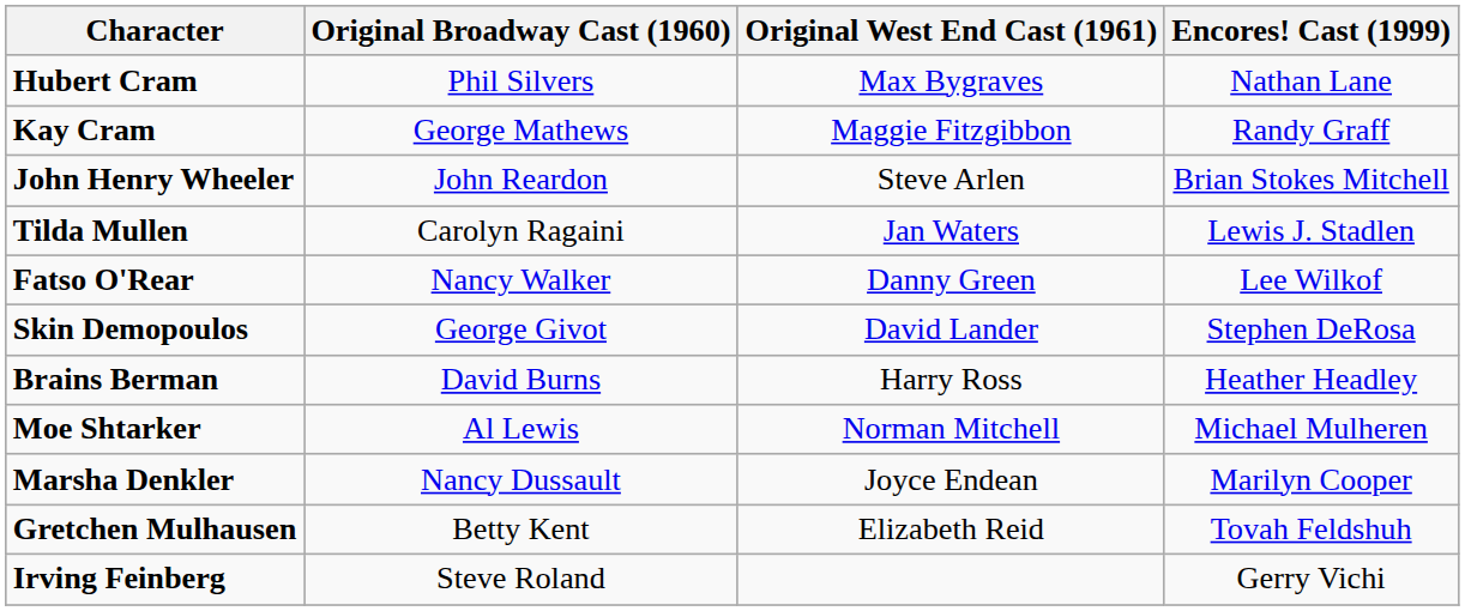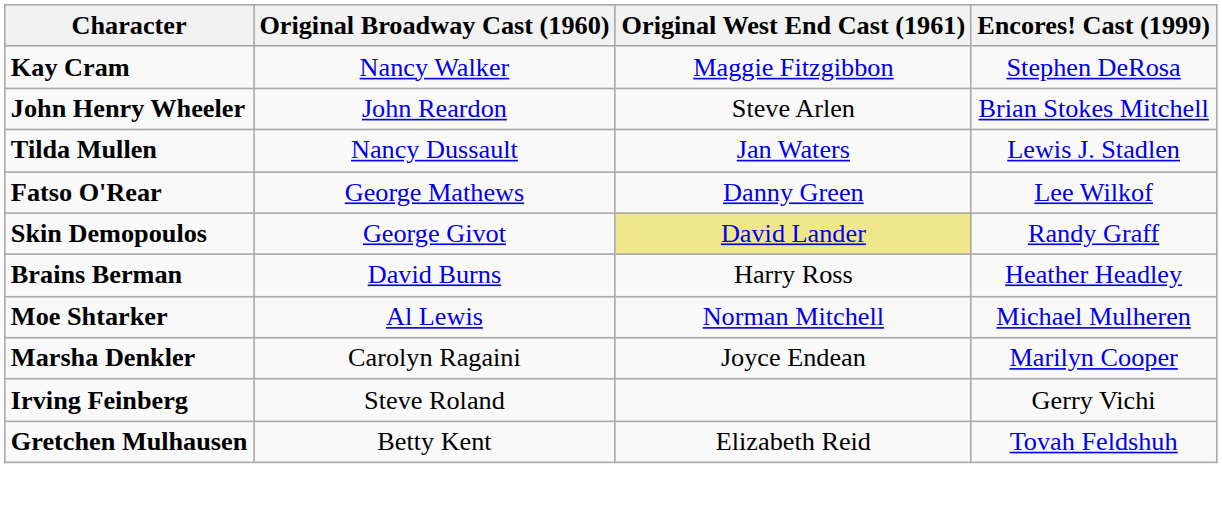 <table class="wikitable">
 <tr>
 <th scope="col">Character</th>
 <th scope="col">Original Broadway Cast (1960)</th>
 <th scope="col">Original West End Cast (1961)</th>
 <th scope="col">Encores! Cast (1999)</th>
 </tr>
 <tr>
-<td scope="row"><strong>Hubert Cram</strong></td>
-<td style="text-align:center;"><a href='#'>Phil Silvers</a></td>
-<td style="text-align:center;"><a href='#'>Max Bygraves</a></td>
-<td style="text-align:center;"><a href='#'>Nathan Lane</a></td>
-</tr>
-<tr>
 <td scope="row"><strong>Kay Cram</strong></td>
-<td style="text-align:center;"><a href='#'>George Mathews</a></td>
+<td style="text-align:center;"><a href='#'>Nancy Walker</a></td>
 <td style="text-align:center;"><a href='#'>Maggie Fitzgibbon</a></td>
-<td style="text-align:center;"><a href='#'>Randy Graff</a></td>
+<td style="text-align:center;"><a href='#'>Stephen DeRosa</a></td>
 </tr>
 <tr>
 <td scope="row"><strong>John Henry Wheeler</strong></td>
 <td style="text-align:center;"><a href='#'>John Reardon</a></td>
 <td style="text-align:center;">Steve Arlen</td>
 <td style="text-align:center;"><a href='#'>Brian Stokes Mitchell</a></td>
 </tr>
 <tr>
 <td scope="row"><strong>Tilda Mullen</strong></td>
-<td style="text-align:center;">Carolyn Ragaini</td>
+<td style="text-align:center;"><a href='#'>Nancy Dussault</a></td>
 <td style="text-align:center;"><a href='#'>Jan Waters</a></td>
 <td style="text-align:center;"><a href='#'>Lewis J. Stadlen</a></td>
 </tr>
 <tr>
 <td scope="row"><strong>Fatso O'Rear</strong></td>
-<td style="text-align:center;"><a href='#'>Nancy Walker</a></td>
+<td style="text-align:center;"><a href='#'>George Mathews</a></td>
 <td style="text-align:center;"><a href='#'>Danny Green</a></td>
 <td style="text-align:center;"><a href='#'>Lee Wilkof</a></td>
 </tr>
 <tr>
 <td scope="row"><strong>Skin Demopoulos</strong></td>
 <td style="text-align:center;"><a href='#'>George Givot</a></td>
-<td style="text-align:center;"><a href='#'>David Lander</a></td>
-<td style="text-align:center;"><a href='#'>Stephen DeRosa</a></td>
+<td style="background: khaki; text-align:center;"><a href='#'>David Lander</a></td>
+<td style="text-align:center;"><a href='#'>Randy Graff</a></td>
 </tr>
 <tr>
 <td scope="row"><strong>Brains Berman</strong></td>
 <td style="text-align:center;"><a href='#'>David Burns</a></td>
 <td style="text-align:center;">Harry Ross</td>
 <td style="text-align:center;"><a href='#'>Heather Headley</a></td>
 </tr>
 <tr>
 <td scope="row"><strong>Moe Shtarker</strong></td>
 <td style="text-align:center;"><a href='#'>Al Lewis</a></td>
 <td style="text-align:center;"><a href='#'>Norman Mitchell</a></td>
 <td style="text-align:center;"><a href='#'>Michael Mulheren</a></td>
 </tr>
 <tr>
 <td scope="row"><strong>Marsha Denkler</strong></td>
-<td style="text-align:center;"><a href='#'>Nancy Dussault</a></td>
+<td style="text-align:center;">Carolyn Ragaini</td>
 <td style="text-align:center;">Joyce Endean</td>
 <td style="text-align:center;"><a href='#'>Marilyn Cooper</a></td>
+</tr>
+<tr>
+<td scope="row"><strong>Irving Feinberg</strong></td>
+<td style="text-align:center;">Steve Roland</td>
+<td></td>
+<td style="text-align:center;">Gerry Vichi</td>
 </tr>
 <tr>
 <td scope="row"><strong>Gretchen Mulhausen</strong></td>
 <td style="text-align:center;">Betty Kent</td>
 <td style="text-align:center;">Elizabeth Reid</td>
 <td style="text-align:center;"><a href='#'>Tovah Feldshuh</a></td>
 </tr>
-<tr>
-<td scope="row"><strong>Irving Feinberg</strong></td>
-<td style="text-align:center;">Steve Roland</td>
-<td></td>
-<td style="text-align:center;">Gerry Vichi</td>
-</tr>
 </table>
